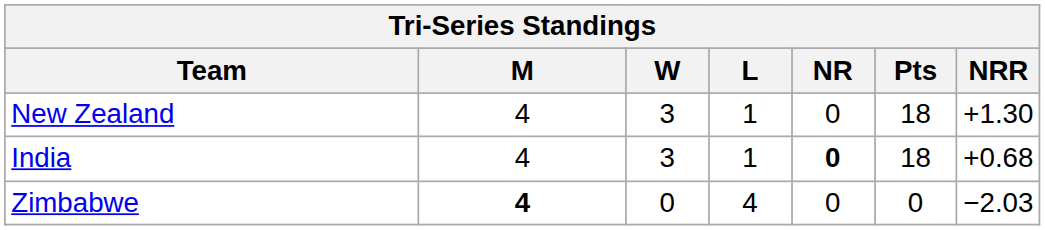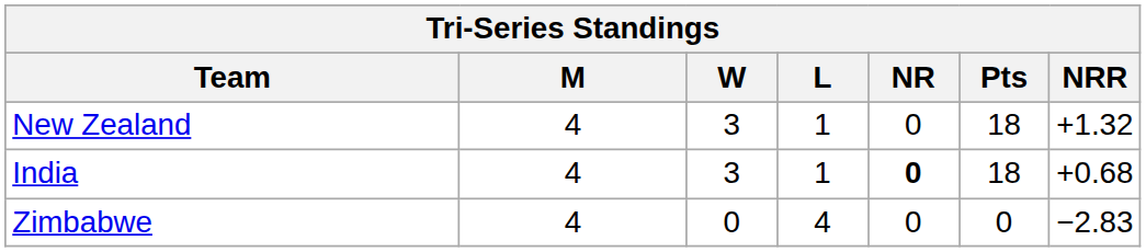 <table class="wikitable">
 <tr align=center bgcolor=#efefef>
 <th colspan="7">Tri-Series Standings</th>
 </tr>
 <tr bgcolor=#ffffff>
 <th width=40%>Team</th>
 <th width=20%>M</th>
 <th width=8%>W</th>
 <th width=8%>L</th>
 <th width=8%>NR</th>
 <th width=8%>Pts</th>
 <th width=8%>NRR</th>
 </tr>
 <tr align=center bgcolor=#ffffff>
 <td align=left> <a href='#'>New Zealand</a></td>
 <td>4</td>
 <td>3</td>
 <td>1</td>
 <td>0</td>
 <td>18</td>
-<td>+1.30</td>
+<td>+1.32</td>
 </tr>
 <tr align=center bgcolor=#ffffff>
 <td align=left> <a href='#'>India</a></td>
 <td>4</td>
 <td>3</td>
 <td>1</td>
 <td><strong>0</strong></td>
 <td>18</td>
 <td>+0.68</td>
 </tr>
 <tr align=center bgcolor=#ffffff>
 <td align=left> <a href='#'>Zimbabwe</a></td>
-<td><strong>4</strong></td>
+<td>4</td>
 <td>0</td>
 <td>4</td>
 <td>0</td>
 <td>0</td>
-<td>−2.03</td>
+<td>−2.83</td>
 </tr>
 </table>
